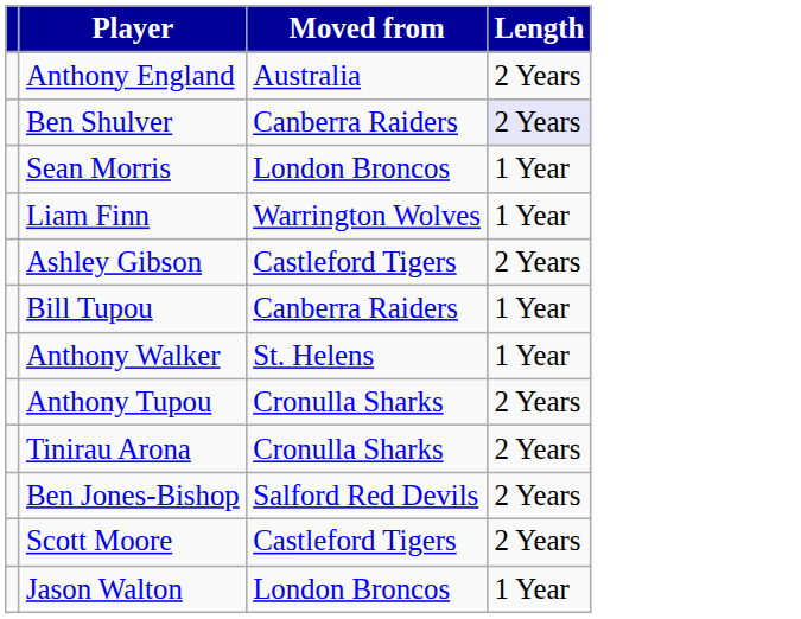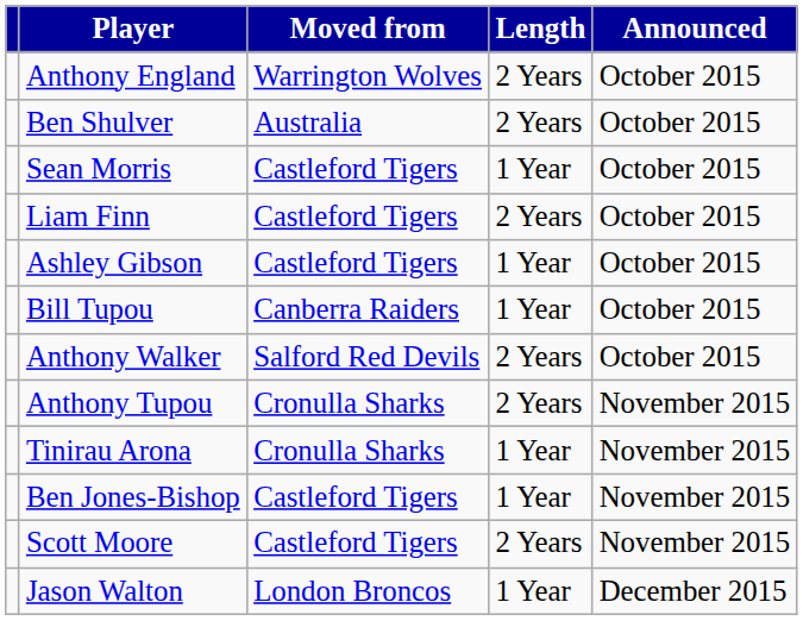 <table class="wikitable">
 <tr>
 <th scope="col" style="background:#000099; color:white"></th>
 <th scope="col" style="background:#000099; color:white">Player</th>
 <th scope="col" style="background:#000099; color:white">Moved from</th>
 <th scope="col" style="background:#000099; color:white">Length</th>
+<th scope="col" style="background:#000099; color:white">Announced</th>
 </tr>
 <tr>
 <td></td>
 <td><a href='#'>Anthony England</a></td>
-<td><a href='#'>Australia</a></td>
+<td><a href='#'>Warrington Wolves</a></td>
 <td>2 Years</td>
+<td>October 2015</td>
 </tr>
 <tr>
 <td></td>
 <td><a href='#'>Ben Shulver</a></td>
-<td><a href='#'>Canberra Raiders</a></td>
-<td style="background: lavender;">2 Years</td>
+<td><a href='#'>Australia</a></td>
+<td>2 Years</td>
+<td>October 2015</td>
 </tr>
 <tr>
 <td></td>
 <td><a href='#'>Sean Morris</a></td>
-<td><a href='#'>London Broncos</a></td>
+<td><a href='#'>Castleford Tigers</a></td>
 <td>1 Year</td>
+<td>October 2015</td>
 </tr>
 <tr>
 <td></td>
 <td><a href='#'>Liam Finn</a></td>
-<td><a href='#'>Warrington Wolves</a></td>
-<td>1 Year</td>
+<td><a href='#'>Castleford Tigers</a></td>
+<td>2 Years</td>
+<td>October 2015</td>
 </tr>
 <tr>
 <td></td>
 <td><a href='#'>Ashley Gibson</a></td>
 <td><a href='#'>Castleford Tigers</a></td>
-<td>2 Years</td>
+<td>1 Year</td>
+<td>October 2015</td>
 </tr>
 <tr>
 <td></td>
 <td><a href='#'>Bill Tupou</a></td>
 <td><a href='#'>Canberra Raiders</a></td>
 <td>1 Year</td>
+<td>October 2015</td>
 </tr>
 <tr>
 <td></td>
 <td><a href='#'>Anthony Walker</a></td>
-<td><a href='#'>St. Helens</a></td>
-<td>1 Year</td>
+<td><a href='#'>Salford Red Devils</a></td>
+<td>2 Years</td>
+<td>October 2015</td>
 </tr>
 <tr>
 <td></td>
 <td><a href='#'>Anthony Tupou</a></td>
 <td><a href='#'>Cronulla Sharks</a></td>
 <td>2 Years</td>
+<td>November 2015</td>
 </tr>
 <tr>
 <td></td>
 <td><a href='#'>Tinirau Arona</a></td>
 <td><a href='#'>Cronulla Sharks</a></td>
-<td>2 Years</td>
+<td>1 Year</td>
+<td>November 2015</td>
 </tr>
 <tr>
 <td></td>
 <td><a href='#'>Ben Jones-Bishop</a></td>
-<td><a href='#'>Salford Red Devils</a></td>
-<td>2 Years</td>
+<td><a href='#'>Castleford Tigers</a></td>
+<td>1 Year</td>
+<td>November 2015</td>
 </tr>
 <tr>
 <td></td>
 <td><a href='#'>Scott Moore</a></td>
 <td><a href='#'>Castleford Tigers</a></td>
 <td>2 Years</td>
+<td>November 2015</td>
 </tr>
 <tr>
 <td></td>
 <td><a href='#'>Jason Walton</a></td>
 <td><a href='#'>London Broncos</a></td>
 <td>1 Year</td>
+<td>December 2015</td>
 </tr>
 </table>
